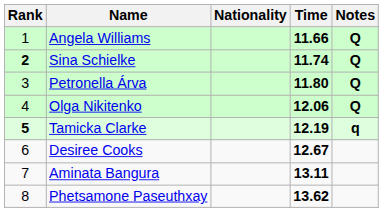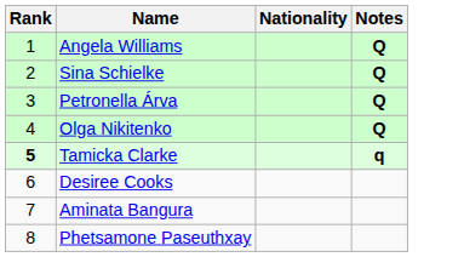 <table class="wikitable sortable" style="text-align:center">
 <tr>
 <th>Rank</th>
 <th>Name</th>
 <th>Nationality</th>
-<th>Time</th>
 <th>Notes</th>
 </tr>
 <tr bgcolor=ccffcc>
 <td>1</td>
 <td align=left><a href='#'>Angela Williams</a></td>
 <td align=left></td>
-<td><strong>11.66</strong></td>
 <td><strong>Q</strong></td>
 </tr>
 <tr bgcolor=ccffcc>
-<td><strong>2</strong></td>
+<td>2</td>
 <td align=left><a href='#'>Sina Schielke</a></td>
 <td align=left></td>
-<td><strong>11.74</strong></td>
 <td><strong>Q</strong></td>
 </tr>
 <tr bgcolor=ccffcc>
 <td>3</td>
 <td align=left><a href='#'>Petronella Árva</a></td>
 <td align=left></td>
-<td><strong>11.80</strong></td>
 <td><strong>Q</strong></td>
 </tr>
 <tr bgcolor=ccffcc>
 <td>4</td>
 <td align=left><a href='#'>Olga Nikitenko</a></td>
 <td align=left></td>
-<td><strong>12.06</strong></td>
 <td><strong>Q</strong></td>
 </tr>
 <tr bgcolor=ddffdd>
 <td><strong>5</strong></td>
 <td align=left><a href='#'>Tamicka Clarke</a></td>
 <td align=left></td>
-<td><strong>12.19</strong></td>
 <td><strong>q</strong></td>
 </tr>
 <tr>
 <td>6</td>
 <td align=left><a href='#'>Desiree Cooks</a></td>
 <td align=left></td>
-<td><strong>12.67</strong></td>
 <td></td>
 </tr>
 <tr>
 <td>7</td>
 <td align=left><a href='#'>Aminata Bangura</a></td>
 <td align=left></td>
-<td><strong>13.11</strong></td>
 <td></td>
 </tr>
 <tr>
 <td>8</td>
 <td align=left><a href='#'>Phetsamone Paseuthxay</a></td>
 <td align=left></td>
-<td><strong>13.62</strong></td>
 <td></td>
 </tr>
 </table>
